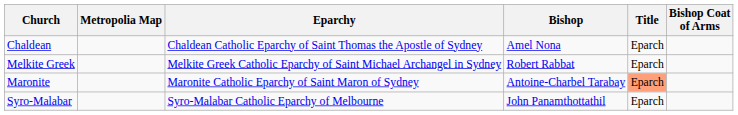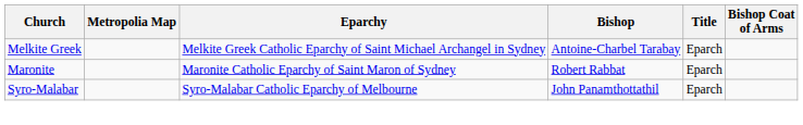 <table class="wikitable sortable">
 <tr>
 <th class="unsortable">Church</th>
 <th class="unsortable">Metropolia Map</th>
 <th>Eparchy</th>
 <th>Bishop</th>
 <th>Title</th>
 <th class="unsortable">Bishop Coat<br>of Arms</th>
 </tr>
 <tr>
-<td rowspan="1"><a href='#'>Chaldean</a></td>
-<td rowspan="1"></td>
-<td rowspan="1"><a href='#'>Chaldean Catholic Eparchy of Saint Thomas the Apostle of Sydney</a></td>
-<td><a href='#'>Amel Nona</a></td>
-<td>Eparch</td>
-<td></td>
-</tr>
-<tr>
 <td rowspan="1"><a href='#'>Melkite Greek</a></td>
 <td rowspan="1"></td>
 <td rowspan="1"><a href='#'>Melkite Greek Catholic Eparchy of Saint Michael Archangel in Sydney</a></td>
-<td><a href='#'>Robert Rabbat</a></td>
+<td><a href='#'>Antoine-Charbel Tarabay</a></td>
 <td>Eparch</td>
 <td></td>
 </tr>
 <tr>
 <td rowspan="1"><a href='#'>Maronite</a></td>
 <td rowspan="1"></td>
 <td rowspan="1"><a href='#'>Maronite Catholic Eparchy of Saint Maron of Sydney</a></td>
-<td><a href='#'>Antoine-Charbel Tarabay</a></td>
-<td style="background: lightsalmon;">Eparch</td>
+<td><a href='#'>Robert Rabbat</a></td>
+<td>Eparch</td>
 <td></td>
 </tr>
 <tr>
 <td rowspan="1"><a href='#'>Syro-Malabar</a></td>
 <td rowspan="1"></td>
 <td rowspan="1"><a href='#'>Syro-Malabar Catholic Eparchy of Melbourne</a></td>
 <td><a href='#'>John Panamthottathil</a></td>
 <td>Eparch</td>
 <td></td>
 </tr>
 </table>
